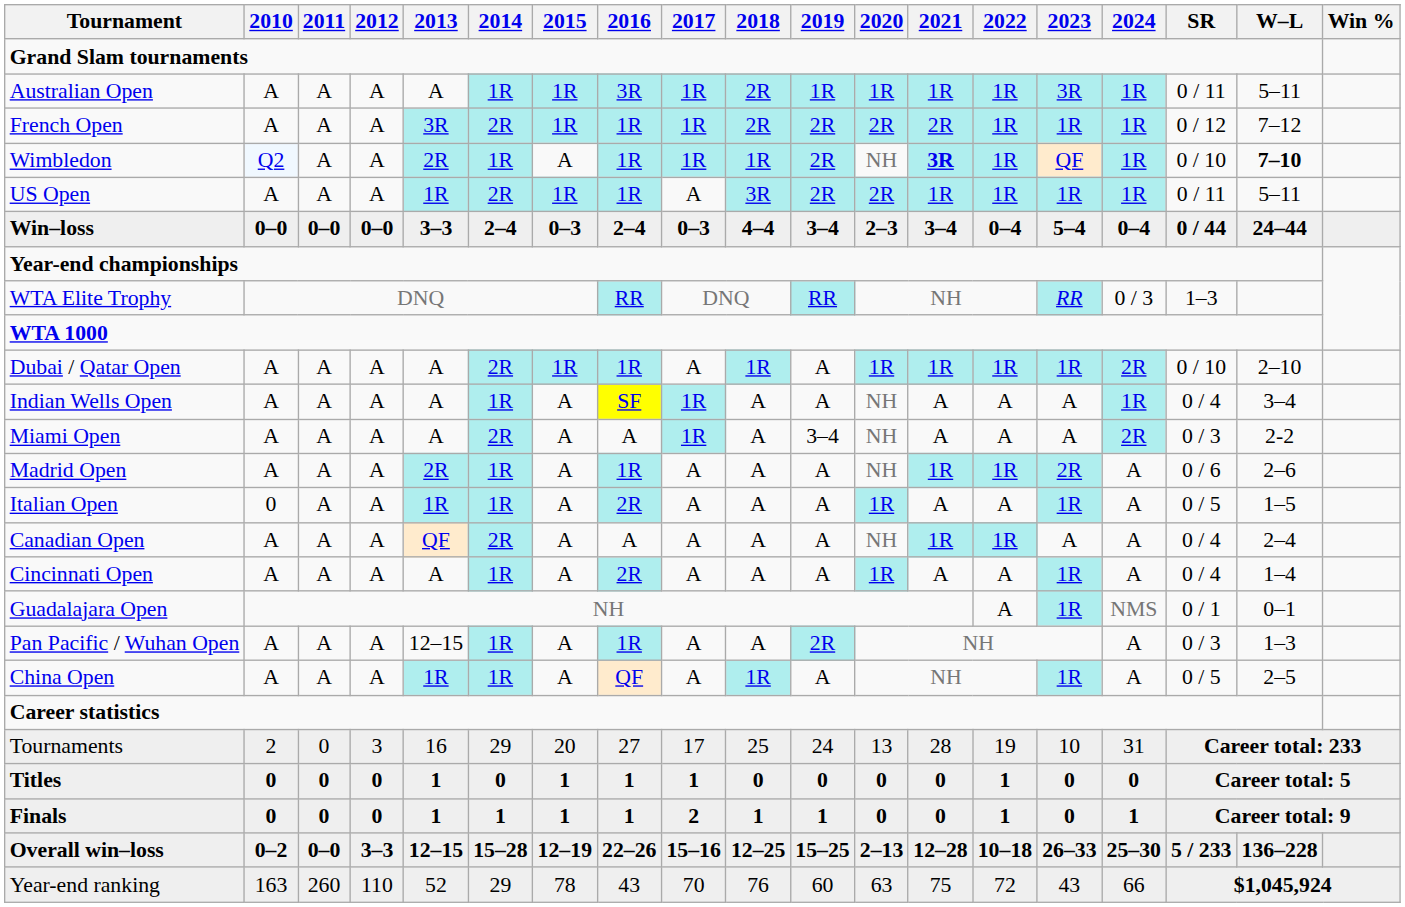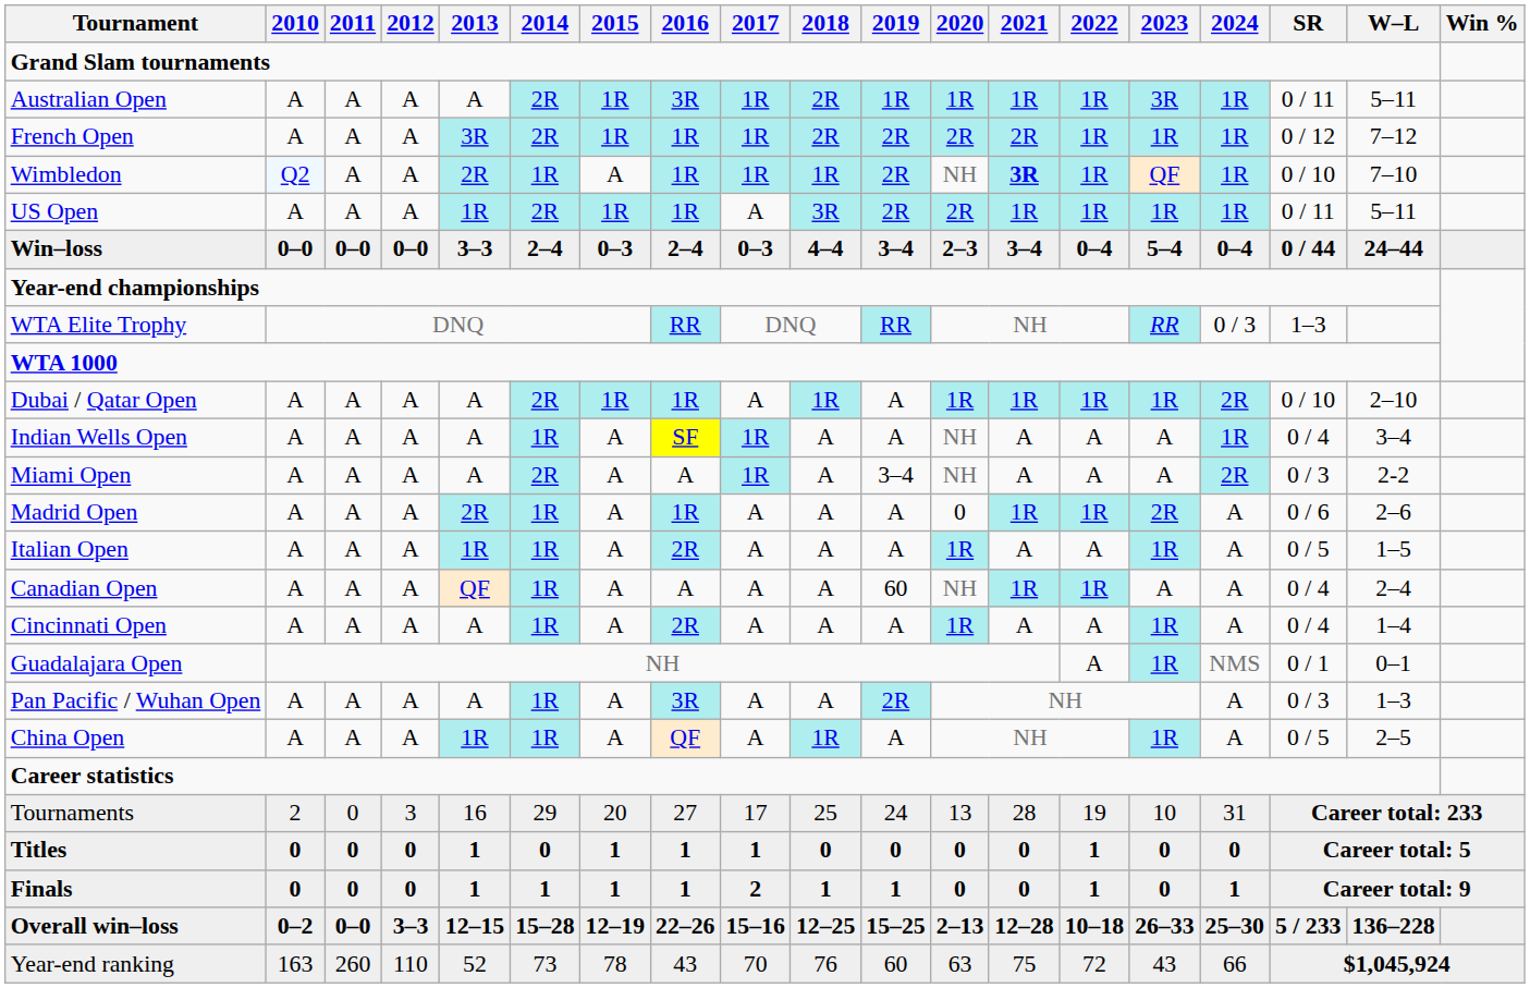 <table class="wikitable" style=text-align:center>
 <tr>
 <th>Tournament</th>
 <th><a href='#'>2010</a></th>
 <th><a href='#'>2011</a></th>
 <th><a href='#'>2012</a></th>
 <th><a href='#'>2013</a></th>
 <th><a href='#'>2014</a></th>
 <th><a href='#'>2015</a></th>
 <th><a href='#'>2016</a></th>
 <th><a href='#'>2017</a></th>
 <th><a href='#'>2018</a></th>
 <th><a href='#'>2019</a></th>
 <th><a href='#'>2020</a></th>
 <th><a href='#'>2021</a></th>
 <th><a href='#'>2022</a></th>
 <th><a href='#'>2023</a></th>
 <th><a href='#'>2024</a></th>
 <th>SR</th>
 <th>W–L</th>
 <th>Win %</th>
 </tr>
 <tr>
 <td colspan="18" align="left"><strong>Grand Slam tournaments</strong></td>
 </tr>
 <tr>
 <td align="left"><a href='#'>Australian Open</a></td>
 <td>A</td>
 <td>A</td>
 <td>A</td>
 <td>A</td>
-<td bgcolor="afeeee"><a href='#'>1R</a></td>
+<td bgcolor="afeeee"><a href='#'>2R</a></td>
 <td bgcolor="afeeee"><a href='#'>1R</a></td>
 <td bgcolor="afeeee"><a href='#'>3R</a></td>
 <td bgcolor="afeeee"><a href='#'>1R</a></td>
 <td bgcolor="afeeee"><a href='#'>2R</a></td>
 <td bgcolor="afeeee"><a href='#'>1R</a></td>
 <td bgcolor="afeeee"><a href='#'>1R</a></td>
 <td bgcolor="afeeee"><a href='#'>1R</a></td>
 <td bgcolor="afeeee"><a href='#'>1R</a></td>
 <td bgcolor="afeeee"><a href='#'>3R</a></td>
 <td bgcolor="afeeee"><a href='#'>1R</a></td>
 <td>0 / 11</td>
 <td>5–11</td>
 <td></td>
 </tr>
 <tr>
 <td align="left"><a href='#'>French Open</a></td>
 <td>A</td>
 <td>A</td>
 <td>A</td>
 <td bgcolor="afeeee"><a href='#'>3R</a></td>
 <td bgcolor="afeeee"><a href='#'>2R</a></td>
 <td bgcolor="afeeee"><a href='#'>1R</a></td>
 <td bgcolor="afeeee"><a href='#'>1R</a></td>
 <td bgcolor="afeeee"><a href='#'>1R</a></td>
 <td bgcolor="afeeee"><a href='#'>2R</a></td>
 <td bgcolor="afeeee"><a href='#'>2R</a></td>
 <td bgcolor="afeeee"><a href='#'>2R</a></td>
 <td bgcolor="afeeee"><a href='#'>2R</a></td>
 <td bgcolor=afeeee><a href='#'>1R</a></td>
 <td bgcolor=afeeee><a href='#'>1R</a></td>
 <td bgcolor=afeeee><a href='#'>1R</a></td>
 <td>0 / 12</td>
 <td>7–12</td>
 <td></td>
 </tr>
 <tr>
 <td align="left"><a href='#'>Wimbledon</a></td>
 <td bgcolor="f0f8ff"><a href='#'>Q2</a></td>
 <td>A</td>
 <td>A</td>
 <td bgcolor="afeeee"><a href='#'>2R</a></td>
 <td bgcolor="afeeee"><a href='#'>1R</a></td>
 <td>A</td>
 <td bgcolor="afeeee"><a href='#'>1R</a></td>
 <td bgcolor="afeeee"><a href='#'>1R</a></td>
 <td bgcolor="afeeee"><a href='#'>1R</a></td>
 <td bgcolor="afeeee"><a href='#'>2R</a></td>
 <td style="color:#767676">NH</td>
 <td bgcolor="afeeee"><strong><a href='#'>3R</a></strong></td>
 <td bgcolor="afeeee"><a href='#'>1R</a></td>
 <td bgcolor="ffebcd"><a href='#'>QF</a></td>
 <td bgcolor="afeeee"><a href='#'>1R</a></td>
 <td>0 / 10</td>
-<td><strong>7–10</strong></td>
+<td>7–10</td>
 <td></td>
 </tr>
 <tr>
 <td align="left"><a href='#'>US Open</a></td>
 <td>A</td>
 <td>A</td>
 <td>A</td>
 <td bgcolor="afeeee"><a href='#'>1R</a></td>
 <td bgcolor="afeeee"><a href='#'>2R</a></td>
 <td bgcolor="afeeee"><a href='#'>1R</a></td>
 <td bgcolor="afeeee"><a href='#'>1R</a></td>
 <td>A</td>
 <td bgcolor="afeeee"><a href='#'>3R</a></td>
 <td bgcolor="afeeee"><a href='#'>2R</a></td>
 <td bgcolor="afeeee"><a href='#'>2R</a></td>
 <td bgcolor="afeeee"><a href='#'>1R</a></td>
 <td bgcolor="afeeee"><a href='#'>1R</a></td>
 <td bgcolor="afeeee"><a href='#'>1R</a></td>
 <td bgcolor="afeeee"><a href='#'>1R</a></td>
 <td>0 / 11</td>
 <td>5–11</td>
 <td></td>
 </tr>
 <tr style="background:#efefef;font-weight:bold">
 <td align="left">Win–loss</td>
 <td>0–0</td>
 <td>0–0</td>
 <td>0–0</td>
 <td>3–3</td>
 <td>2–4</td>
 <td>0–3</td>
 <td>2–4</td>
 <td>0–3</td>
 <td>4–4</td>
 <td>3–4</td>
 <td>2–3</td>
 <td>3–4</td>
 <td>0–4</td>
 <td>5–4</td>
 <td>0–4</td>
 <td>0 / 44</td>
 <td>24–44</td>
 <td></td>
 </tr>
 <tr>
 <td colspan="18" align="left"><strong>Year-end championships</strong></td>
 </tr>
 <tr>
 <td align="left"><a href='#'>WTA Elite Trophy</a></td>
 <td colspan="6" style=color:#767676>DNQ</td>
 <td bgcolor="afeeee"><a href='#'>RR</a></td>
 <td colspan="2" style=color:#767676>DNQ</td>
 <td bgcolor="afeeee"><a href='#'>RR</a></td>
 <td colspan="3" style=color:#767676>NH</td>
 <td bgcolor="afeeee"><em><a href='#'>RR</a></em></td>
 <td>0 / 3</td>
 <td>1–3</td>
 <td></td>
 </tr>
 <tr>
 <td colspan="18" align="left"><strong><a href='#'>WTA 1000</a></strong></td>
 </tr>
 <tr>
 <td align=left><a href='#'>Dubai</a> / <a href='#'>Qatar Open</a></td>
 <td>A</td>
 <td>A</td>
 <td>A</td>
 <td>A</td>
 <td bgcolor="afeeee"><a href='#'>2R</a></td>
 <td bgcolor="afeeee"><a href='#'>1R</a></td>
 <td bgcolor="afeeee"><a href='#'>1R</a></td>
 <td>A</td>
 <td bgcolor="afeeee"><a href='#'>1R</a></td>
 <td>A</td>
 <td bgcolor="afeeee"><a href='#'>1R</a></td>
 <td bgcolor="afeeee"><a href='#'>1R</a></td>
 <td bgcolor="afeeee"><a href='#'>1R</a></td>
 <td bgcolor="afeeee"><a href='#'>1R</a></td>
 <td bgcolor="afeeee"><a href='#'>2R</a></td>
 <td>0 / 10</td>
 <td>2–10</td>
 <td></td>
 </tr>
 <tr>
 <td align="left"><a href='#'>Indian Wells Open</a></td>
 <td>A</td>
 <td>A</td>
 <td>A</td>
 <td>A</td>
 <td bgcolor="afeeee"><a href='#'>1R</a></td>
 <td>A</td>
 <td bgcolor="yellow"><a href='#'>SF</a></td>
 <td bgcolor="afeeee"><a href='#'>1R</a></td>
 <td>A</td>
 <td>A</td>
 <td style="color:#767676">NH</td>
 <td>A</td>
 <td>A</td>
 <td>A</td>
 <td bgcolor="afeeee"><a href='#'>1R</a></td>
 <td>0 / 4</td>
 <td>3–4</td>
 <td></td>
 </tr>
 <tr>
 <td align="left"><a href='#'>Miami Open</a></td>
 <td>A</td>
 <td>A</td>
 <td>A</td>
 <td>A</td>
 <td bgcolor="afeeee"><a href='#'>2R</a></td>
 <td>A</td>
 <td>A</td>
 <td bgcolor="afeeee"><a href='#'>1R</a></td>
 <td>A</td>
 <td>3–4</td>
 <td style="color:#767676">NH</td>
 <td>A</td>
 <td>A</td>
 <td>A</td>
 <td bgcolor="afeeee"><a href='#'>2R</a></td>
 <td>0 / 3</td>
 <td>2-2</td>
 <td></td>
 </tr>
 <tr>
 <td align="left"><a href='#'>Madrid Open</a></td>
 <td>A</td>
 <td>A</td>
 <td>A</td>
 <td bgcolor="afeeee"><a href='#'>2R</a></td>
 <td bgcolor="afeeee"><a href='#'>1R</a></td>
 <td>A</td>
 <td bgcolor="afeeee"><a href='#'>1R</a></td>
 <td>A</td>
 <td>A</td>
 <td>A</td>
-<td style="color:#767676">NH</td>
+<td>0</td>
 <td bgcolor="afeeee"><a href='#'>1R</a></td>
 <td bgcolor="afeeee"><a href='#'>1R</a></td>
 <td bgcolor="afeeee"><a href='#'>2R</a></td>
 <td>A</td>
 <td>0 / 6</td>
 <td>2–6</td>
 <td></td>
 </tr>
 <tr>
 <td align="left"><a href='#'>Italian Open</a></td>
-<td>0</td>
+<td>A</td>
 <td>A</td>
 <td>A</td>
 <td bgcolor="afeeee"><a href='#'>1R</a></td>
 <td bgcolor="afeeee"><a href='#'>1R</a></td>
 <td>A</td>
 <td bgcolor="afeeee"><a href='#'>2R</a></td>
 <td>A</td>
 <td>A</td>
 <td>A</td>
 <td bgcolor="afeeee"><a href='#'>1R</a></td>
 <td>A</td>
 <td>A</td>
 <td bgcolor="afeeee"><a href='#'>1R</a></td>
 <td>A</td>
 <td>0 / 5</td>
 <td>1–5</td>
 <td></td>
 </tr>
 <tr>
 <td align="left"><a href='#'>Canadian Open</a></td>
 <td>A</td>
 <td>A</td>
 <td>A</td>
 <td bgcolor="ffebcd"><a href='#'>QF</a></td>
-<td bgcolor="afeeee"><a href='#'>2R</a></td>
+<td bgcolor="afeeee"><a href='#'>1R</a></td>
 <td>A</td>
 <td>A</td>
 <td>A</td>
 <td>A</td>
-<td>A</td>
+<td>60</td>
 <td style="color:#767676">NH</td>
 <td bgcolor="afeeee"><a href='#'>1R</a></td>
 <td bgcolor="afeeee"><a href='#'>1R</a></td>
 <td>A</td>
 <td>A</td>
 <td>0 / 4</td>
 <td>2–4</td>
 <td></td>
 </tr>
 <tr>
 <td align="left"><a href='#'>Cincinnati Open</a></td>
 <td>A</td>
 <td>A</td>
 <td>A</td>
 <td>A</td>
 <td bgcolor="afeeee"><a href='#'>1R</a></td>
 <td>A</td>
 <td bgcolor="afeeee"><a href='#'>2R</a></td>
 <td>A</td>
 <td>A</td>
 <td>A</td>
 <td bgcolor="afeeee"><a href='#'>1R</a></td>
 <td>A</td>
 <td>A</td>
 <td bgcolor="afeeee"><a href='#'>1R</a></td>
 <td>A</td>
 <td>0 / 4</td>
 <td>1–4</td>
 <td></td>
 </tr>
 <tr>
 <td align="left"><a href='#'> Guadalajara Open</a></td>
 <td colspan="12" style="color:#767676">NH</td>
 <td>A</td>
 <td bgcolor="afeeee"><a href='#'>1R</a></td>
 <td style="color:#767676">NMS</td>
 <td>0 / 1</td>
 <td>0–1</td>
 <td></td>
 </tr>
 <tr>
 <td align="left"><a href='#'>Pan Pacific</a> / <a href='#'>Wuhan Open</a></td>
 <td>A</td>
 <td>A</td>
 <td>A</td>
-<td>12–15</td>
+<td>A</td>
 <td bgcolor="afeeee"><a href='#'>1R</a></td>
 <td>A</td>
-<td bgcolor="afeeee"><a href='#'>1R</a></td>
+<td bgcolor="afeeee"><a href='#'>3R</a></td>
 <td>A</td>
 <td>A</td>
 <td bgcolor="afeeee"><a href='#'>2R</a></td>
 <td colspan="4" style="color:#767676">NH</td>
 <td>A</td>
 <td>0 / 3</td>
 <td>1–3</td>
 <td></td>
 </tr>
 <tr>
 <td align="left"><a href='#'>China Open</a></td>
 <td>A</td>
 <td>A</td>
 <td>A</td>
 <td bgcolor="afeeee"><a href='#'>1R</a></td>
 <td bgcolor="afeeee"><a href='#'>1R</a></td>
 <td>A</td>
 <td bgcolor="ffebcd"><a href='#'>QF</a></td>
 <td>A</td>
 <td bgcolor="afeeee"><a href='#'>1R</a></td>
 <td>A</td>
 <td colspan="3" style="color:#767676">NH</td>
 <td bgcolor="afeeee"><a href='#'>1R</a></td>
 <td>A</td>
 <td>0 / 5</td>
 <td>2–5</td>
 <td></td>
 </tr>
 <tr>
 <td colspan="18" align="left"><strong>Career statistics</strong></td>
 </tr>
 <tr bgcolor=efefef>
 <td align=left>Tournaments</td>
 <td>2</td>
 <td>0</td>
 <td>3</td>
 <td>16</td>
 <td>29</td>
 <td>20</td>
 <td>27</td>
 <td>17</td>
 <td>25</td>
 <td>24</td>
 <td>13</td>
 <td>28</td>
 <td>19</td>
 <td>10</td>
 <td>31</td>
 <td colspan="3"><strong>Career total: 233</strong></td>
 </tr>
 <tr style="background:#efefef;font-weight:bold">
 <td align=left>Titles</td>
 <td>0</td>
 <td>0</td>
 <td>0</td>
 <td>1</td>
 <td>0</td>
 <td>1</td>
 <td>1</td>
 <td>1</td>
 <td>0</td>
 <td>0</td>
 <td>0</td>
 <td>0</td>
 <td>1</td>
 <td>0</td>
 <td>0</td>
 <td colspan="3">Career total: 5</td>
 </tr>
 <tr style="background:#efefef;font-weight:bold">
 <td align=left>Finals</td>
 <td>0</td>
 <td>0</td>
 <td>0</td>
 <td>1</td>
 <td>1</td>
 <td>1</td>
 <td>1</td>
 <td>2</td>
 <td>1</td>
 <td>1</td>
 <td>0</td>
 <td>0</td>
 <td>1</td>
 <td>0</td>
 <td>1</td>
 <td colspan="3">Career total: 9</td>
 </tr>
 <tr style="background:#efefef;font-weight:bold">
 <td align="left">Overall win–loss</td>
 <td>0–2</td>
 <td>0–0</td>
 <td>3–3</td>
 <td>12–15</td>
 <td>15–28</td>
 <td>12–19</td>
 <td>22–26</td>
 <td>15–16</td>
 <td>12–25</td>
 <td>15–25</td>
 <td>2–13</td>
 <td>12–28</td>
 <td>10–18</td>
 <td>26–33</td>
 <td>25–30</td>
 <td>5 / 233</td>
 <td>136–228</td>
 <td></td>
 </tr>
 <tr bgcolor=efefef>
 <td align=left>Year-end ranking</td>
 <td>163</td>
 <td>260</td>
 <td>110</td>
 <td>52</td>
-<td>29</td>
+<td>73</td>
 <td>78</td>
 <td>43</td>
 <td>70</td>
 <td>76</td>
 <td>60</td>
 <td>63</td>
 <td>75</td>
 <td>72</td>
 <td>43</td>
 <td>66</td>
 <td colspan="3"><strong>$1,045,924</strong></td>
 </tr>
 </table>
